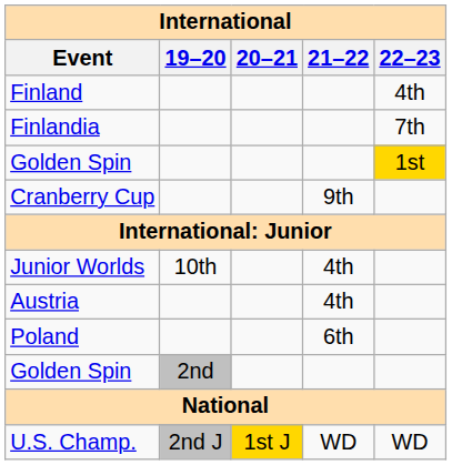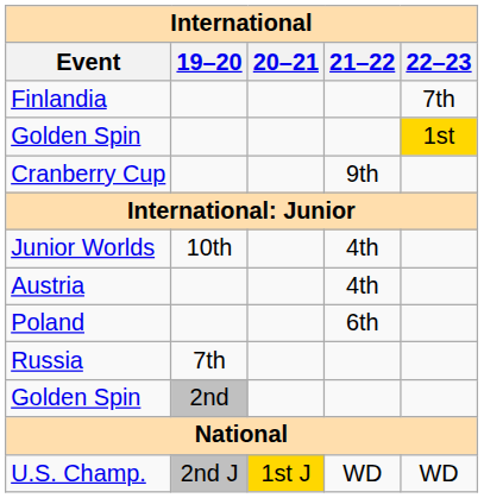 <table class="wikitable" style="text-align:center">
 <tr>
 <th colspan="5" style="background-color: #ffdead; " align="center">International</th>
 </tr>
 <tr>
 <th>Event</th>
 <th><a href='#'>19–20</a></th>
 <th><a href='#'>20–21</a></th>
 <th><a href='#'>21–22</a></th>
 <th><a href='#'>22–23</a></th>
-</tr>
-<tr>
-<td align="left"> <a href='#'>Finland</a></td>
-<td></td>
-<td></td>
-<td></td>
-<td>4th</td>
 </tr>
 <tr>
 <td align="left"> <a href='#'>Finlandia</a></td>
 <td></td>
 <td></td>
 <td></td>
 <td>7th</td>
 </tr>
 <tr>
 <td align="left"> <a href='#'>Golden Spin</a></td>
 <td></td>
 <td></td>
 <td></td>
 <td bgcolor="gold">1st</td>
 </tr>
 <tr>
 <td align="left"><a href='#'>Cranberry Cup</a></td>
 <td></td>
 <td></td>
 <td>9th</td>
 <td></td>
 </tr>
 <tr>
 <th colspan="5" style="background-color: #ffdead; " align="center">International: Junior</th>
 </tr>
 <tr>
 <td align="left"><a href='#'>Junior Worlds</a></td>
 <td>10th</td>
 <td></td>
 <td>4th</td>
 <td></td>
 </tr>
 <tr>
 <td align="left"> <a href='#'>Austria</a></td>
 <td></td>
 <td></td>
 <td>4th</td>
 <td></td>
 </tr>
 <tr>
 <td align="left"> <a href='#'>Poland</a></td>
 <td></td>
 <td></td>
 <td>6th</td>
 <td></td>
 </tr>
 <tr>
+<td align="left"> <a href='#'>Russia</a></td>
+<td>7th</td>
+<td></td>
+<td></td>
+<td></td>
+</tr>
+<tr>
 <td align="left"><a href='#'>Golden Spin</a></td>
 <td bgcolor="silver">2nd</td>
 <td></td>
 <td></td>
 <td></td>
 </tr>
 <tr>
 <th colspan="5" style="background-color: #ffdead; " align="center">National</th>
 </tr>
 <tr>
 <td align="left"><a href='#'>U.S. Champ.</a></td>
 <td bgcolor="silver">2nd J</td>
 <td bgcolor="gold">1st J</td>
 <td>WD</td>
 <td>WD</td>
 </tr>
 </table>
